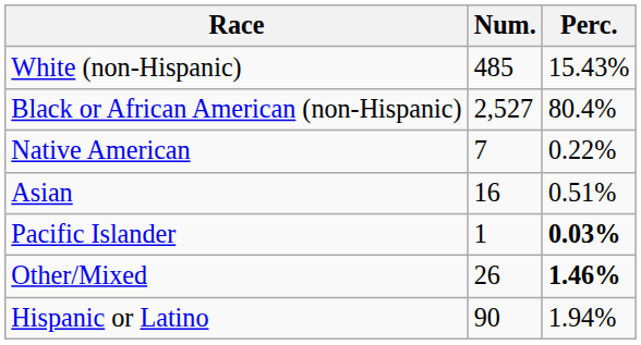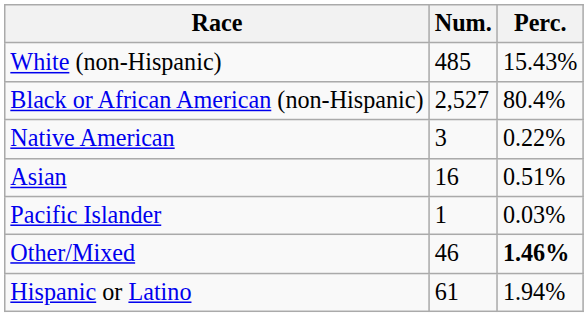 <table class="wikitable">
 <tr>
 <th>Race</th>
 <th>Num.</th>
 <th>Perc.</th>
 </tr>
 <tr>
 <td><a href='#'>White</a> (non-Hispanic)</td>
 <td>485</td>
 <td>15.43%</td>
 </tr>
 <tr>
 <td><a href='#'>Black or African American</a> (non-Hispanic)</td>
 <td>2,527</td>
 <td>80.4%</td>
 </tr>
 <tr>
 <td><a href='#'>Native American</a></td>
-<td>7</td>
+<td>3</td>
 <td>0.22%</td>
 </tr>
 <tr>
 <td><a href='#'>Asian</a></td>
 <td>16</td>
 <td>0.51%</td>
 </tr>
 <tr>
 <td><a href='#'>Pacific Islander</a></td>
 <td>1</td>
-<td><strong>0.03%</strong></td>
+<td>0.03%</td>
 </tr>
 <tr>
 <td><a href='#'>Other/Mixed</a></td>
-<td>26</td>
+<td>46</td>
 <td><strong>1.46%</strong></td>
 </tr>
 <tr>
 <td><a href='#'>Hispanic</a> or <a href='#'>Latino</a></td>
-<td>90</td>
+<td>61</td>
 <td>1.94%</td>
 </tr>
 </table>
